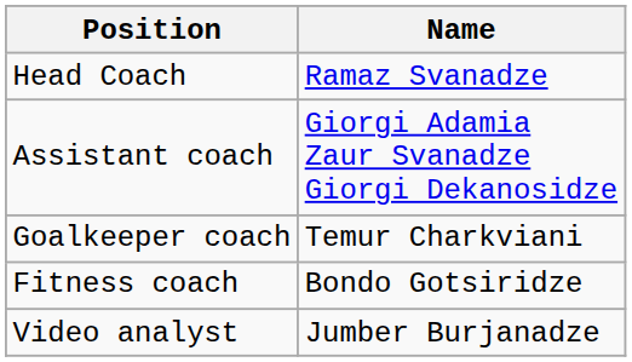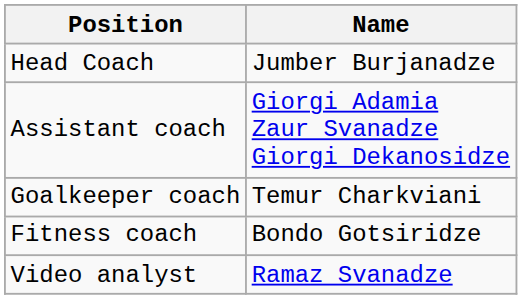 <table class="wikitable">
 <tr>
 <th>Position</th>
 <th>Name</th>
 </tr>
 <tr>
 <td>Head Coach</td>
-<td> <a href='#'>Ramaz Svanadze</a></td>
+<td> Jumber Burjanadze</td>
 </tr>
 <tr>
 <td>Assistant coach</td>
 <td> <a href='#'>Giorgi Adamia</a> <br> <a href='#'>Zaur Svanadze</a> <br> <a href='#'>Giorgi Dekanosidze</a></td>
 </tr>
 <tr>
 <td>Goalkeeper coach</td>
 <td> Temur Charkviani</td>
 </tr>
 <tr>
 <td>Fitness coach</td>
 <td> Bondo Gotsiridze</td>
 </tr>
 <tr>
 <td>Video analyst</td>
-<td> Jumber Burjanadze</td>
+<td> <a href='#'>Ramaz Svanadze</a></td>
 </tr>
 </table>
